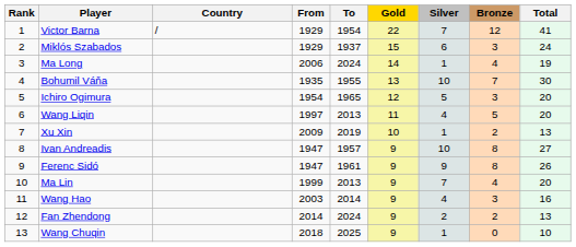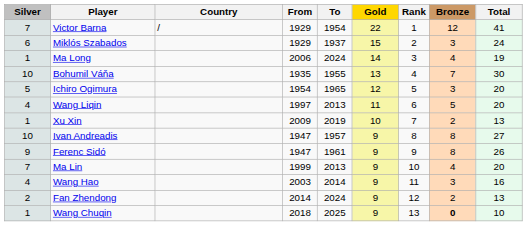 <table class="wikitable plainrowheaders" width="850" style="text-align:center;">
 <tr style="background-color:#EDEDED;">
-<th class="hintergrundfarbe5" style="width:4%">Rank</th>
+<th style="background:silver; width:8%">Silver</th>
 <th class="hintergrundfarbe5" style="width:18%">Player</th>
 <th class="hintergrundfarbe5" style="width:22%">Country</th>
 <th class="hintergrundfarbe5" style="width:6%">From</th>
 <th class="hintergrundfarbe5" style="width:6%">To</th>
 <th style="background:gold; width:8%">Gold</th>
-<th style="background:silver; width:8%">Silver</th>
+<th class="hintergrundfarbe5" style="width:4%">Rank</th>
 <th style="background:#CC9966; width:8%">Bronze</th>
 <th class="hintergrundfarbe5" style="width:8%">Total</th>
 </tr>
 <tr>
-<td>1</td>
+<td bgcolor="#DCE5E5">7</td>
 <td align="left"><a href='#'>Victor Barna</a></td>
 <td align="left"> / </td>
 <td>1929</td>
 <td>1954</td>
 <td bgcolor="#F7F6A8">22</td>
-<td bgcolor="#DCE5E5">7</td>
+<td>1</td>
 <td bgcolor="#FFDAB9">12</td>
 <td bgcolor="#E7FAEC">41</td>
 </tr>
 <tr>
-<td>2</td>
+<td bgcolor="#DCE5E5">6</td>
 <td align="left"><a href='#'>Miklós Szabados</a></td>
 <td align="left"></td>
 <td>1929</td>
 <td>1937</td>
 <td bgcolor="#F7F6A8">15</td>
-<td bgcolor="#DCE5E5">6</td>
+<td>2</td>
 <td bgcolor="#FFDAB9">3</td>
 <td bgcolor="#E7FAEC">24</td>
 </tr>
 <tr>
-<td>3</td>
+<td bgcolor="#DCE5E5">1</td>
 <td align="left"><a href='#'>Ma Long</a></td>
 <td align="left"></td>
 <td>2006</td>
 <td>2024</td>
 <td bgcolor="#F7F6A8">14</td>
-<td bgcolor="#DCE5E5">1</td>
+<td>3</td>
 <td bgcolor="#FFDAB9">4</td>
 <td bgcolor="#E7FAEC">19</td>
 </tr>
 <tr>
-<td>4</td>
+<td bgcolor="#DCE5E5">10</td>
 <td align="left"><a href='#'>Bohumil Váňa</a></td>
 <td align="left"></td>
 <td>1935</td>
 <td>1955</td>
 <td bgcolor="#F7F6A8">13</td>
-<td bgcolor="#DCE5E5">10</td>
+<td>4</td>
 <td bgcolor="#FFDAB9">7</td>
 <td bgcolor="#E7FAEC">30</td>
 </tr>
 <tr>
-<td>5</td>
+<td bgcolor="#DCE5E5">5</td>
 <td align="left"><a href='#'>Ichiro Ogimura</a></td>
 <td align="left"></td>
 <td>1954</td>
 <td>1965</td>
 <td bgcolor="#F7F6A8">12</td>
-<td bgcolor="#DCE5E5">5</td>
+<td>5</td>
 <td bgcolor="#FFDAB9">3</td>
 <td bgcolor="#E7FAEC">20</td>
 </tr>
 <tr>
-<td>6</td>
+<td bgcolor="#DCE5E5">4</td>
 <td align="left"><a href='#'>Wang Liqin</a></td>
 <td align="left"></td>
 <td>1997</td>
 <td>2013</td>
 <td bgcolor="#F7F6A8">11</td>
-<td bgcolor="#DCE5E5">4</td>
+<td>6</td>
 <td bgcolor="#FFDAB9">5</td>
 <td bgcolor="#E7FAEC">20</td>
 </tr>
 <tr>
-<td>7</td>
+<td bgcolor="#DCE5E5">1</td>
 <td align="left"><a href='#'>Xu Xin</a></td>
 <td align="left"></td>
 <td>2009</td>
 <td>2019</td>
 <td bgcolor="#F7F6A8">10</td>
-<td bgcolor="#DCE5E5">1</td>
+<td>7</td>
 <td bgcolor="#FFDAB9">2</td>
 <td bgcolor="#E7FAEC">13</td>
 </tr>
 <tr>
-<td>8</td>
+<td bgcolor="#DCE5E5">10</td>
 <td align="left"><a href='#'>Ivan Andreadis</a></td>
 <td align="left"></td>
 <td>1947</td>
 <td>1957</td>
 <td bgcolor="#F7F6A8">9</td>
-<td bgcolor="#DCE5E5">10</td>
+<td>8</td>
 <td bgcolor="#FFDAB9">8</td>
 <td bgcolor="#E7FAEC">27</td>
 </tr>
 <tr>
-<td>9</td>
+<td bgcolor="#DCE5E5">9</td>
 <td align="left"><a href='#'>Ferenc Sidó</a></td>
 <td align="left"></td>
 <td>1947</td>
 <td>1961</td>
 <td bgcolor="#F7F6A8">9</td>
-<td bgcolor="#DCE5E5">9</td>
+<td>9</td>
 <td bgcolor="#FFDAB9">8</td>
 <td bgcolor="#E7FAEC">26</td>
 </tr>
 <tr>
-<td>10</td>
+<td bgcolor="#DCE5E5">7</td>
 <td align="left"><a href='#'>Ma Lin</a></td>
 <td align="left"></td>
 <td>1999</td>
 <td>2013</td>
 <td bgcolor="#F7F6A8">9</td>
-<td bgcolor="#DCE5E5">7</td>
+<td>10</td>
 <td bgcolor="#FFDAB9">4</td>
 <td bgcolor="#E7FAEC">20</td>
 </tr>
 <tr>
-<td>11</td>
+<td bgcolor="#DCE5E5">4</td>
 <td align="left"><a href='#'>Wang Hao</a></td>
 <td align="left"></td>
 <td>2003</td>
 <td>2014</td>
 <td bgcolor="#F7F6A8">9</td>
-<td bgcolor="#DCE5E5">4</td>
+<td>11</td>
 <td bgcolor="#FFDAB9">3</td>
 <td bgcolor="#E7FAEC">16</td>
 </tr>
 <tr>
-<td>12</td>
+<td bgcolor="#DCE5E5">2</td>
 <td align="left"><a href='#'>Fan Zhendong</a></td>
 <td align="left"></td>
 <td>2014</td>
 <td>2024</td>
 <td bgcolor="#F7F6A8">9</td>
-<td bgcolor="#DCE5E5">2</td>
+<td>12</td>
 <td bgcolor="#FFDAB9">2</td>
 <td bgcolor="#E7FAEC">13</td>
 </tr>
 <tr>
-<td>13</td>
+<td bgcolor="#DCE5E5">1</td>
 <td align="left"><a href='#'>Wang Chuqin</a></td>
 <td align="left"></td>
 <td>2018</td>
 <td>2025</td>
 <td bgcolor="#F7F6A8">9</td>
-<td bgcolor="#DCE5E5">1</td>
-<td bgcolor="#FFDAB9">0</td>
+<td>13</td>
+<td bgcolor="#FFDAB9"><strong>0</strong></td>
 <td bgcolor="#E7FAEC">10</td>
 </tr>
 </table>
